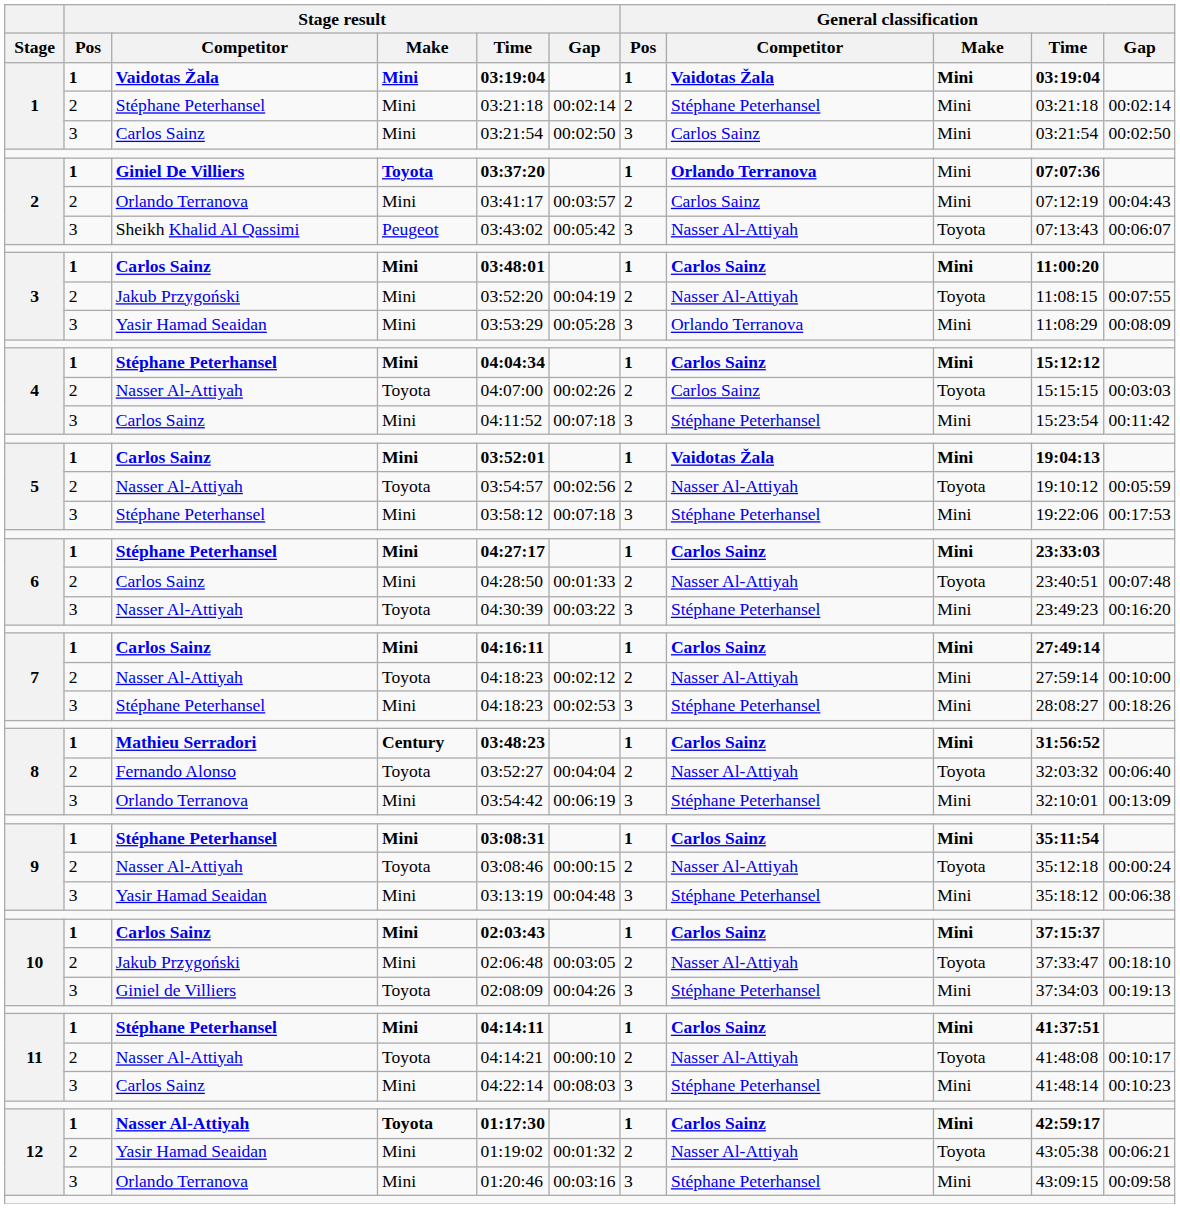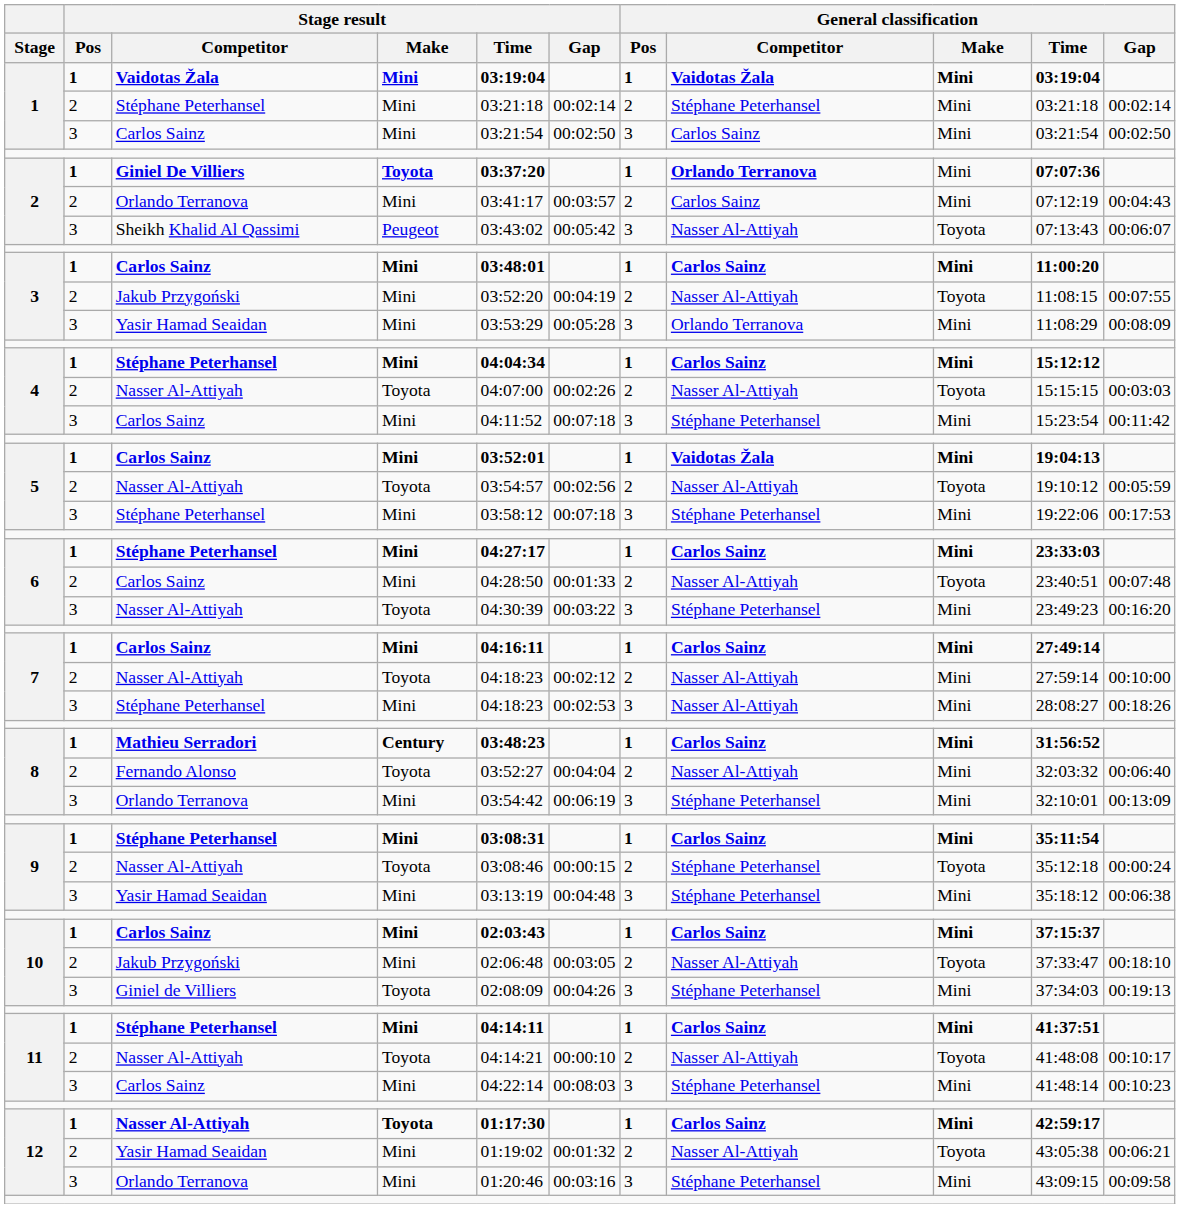 <table class="wikitable" style="font-size:85%;">
 <tr>
 <th></th>
 <th colspan=5>Stage result</th>
 <th colspan=5>General classification</th>
 </tr>
 <tr>
 <th width="40px">Stage</th>
 <th width="30px">Pos</th>
 <th width="200px">Competitor</th>
 <th width="70px">Make</th>
 <th width="40px">Time</th>
 <th width="40px">Gap</th>
 <th width="30px">Pos</th>
 <th width="200px">Competitor</th>
 <th width="70px">Make</th>
 <th width="40px">Time</th>
 <th width="40px">Gap</th>
 </tr>
 <tr>
 <th rowspan=3>1</th>
 <td><strong>1</strong></td>
 <td><strong> <a href='#'>Vaidotas Žala</a></strong></td>
 <td><strong><a href='#'>Mini</a></strong></td>
 <td><strong>03:19:04</strong></td>
 <td></td>
 <td><strong>1</strong></td>
 <td><strong> <a href='#'>Vaidotas Žala</a></strong></td>
 <td><strong>Mini</strong></td>
 <td><strong>03:19:04</strong></td>
 <td></td>
 </tr>
 <tr>
 <td>2</td>
 <td> <a href='#'>Stéphane Peterhansel</a></td>
 <td>Mini</td>
 <td>03:21:18</td>
 <td>00:02:14</td>
 <td>2</td>
 <td> <a href='#'>Stéphane Peterhansel</a></td>
 <td>Mini</td>
 <td>03:21:18</td>
 <td>00:02:14</td>
 </tr>
 <tr>
 <td>3</td>
 <td> <a href='#'>Carlos Sainz</a></td>
 <td>Mini</td>
 <td>03:21:54</td>
 <td>00:02:50</td>
 <td>3</td>
 <td> <a href='#'>Carlos Sainz</a></td>
 <td>Mini</td>
 <td>03:21:54</td>
 <td>00:02:50</td>
 </tr>
 <tr>
 <td colspan=11></td>
 </tr>
 <tr>
 <th rowspan=3>2</th>
 <td><strong>1</strong></td>
 <td><strong> <a href='#'>Giniel De Villiers</a></strong></td>
 <td><strong><a href='#'>Toyota</a></strong></td>
 <td><strong>03:37:20</strong></td>
 <td></td>
 <td><strong>1</strong></td>
 <td><strong> <a href='#'>Orlando Terranova</a></strong></td>
 <td>Mini</td>
 <td><strong>07:07:36</strong></td>
 <td></td>
 </tr>
 <tr>
 <td>2</td>
 <td> <a href='#'>Orlando Terranova</a></td>
 <td>Mini</td>
 <td>03:41:17</td>
 <td>00:03:57</td>
 <td>2</td>
 <td> <a href='#'>Carlos Sainz</a></td>
 <td>Mini</td>
 <td>07:12:19</td>
 <td>00:04:43</td>
 </tr>
 <tr>
 <td>3</td>
 <td> Sheikh <a href='#'>Khalid Al Qassimi</a></td>
 <td><a href='#'>Peugeot</a></td>
 <td>03:43:02</td>
 <td>00:05:42</td>
 <td>3</td>
 <td> <a href='#'>Nasser Al-Attiyah</a></td>
 <td>Toyota</td>
 <td>07:13:43</td>
 <td>00:06:07</td>
 </tr>
 <tr>
 <td colspan=11></td>
 </tr>
 <tr>
 <th rowspan=3>3</th>
 <td><strong>1</strong></td>
 <td><strong> <a href='#'>Carlos Sainz</a></strong></td>
 <td><strong>Mini</strong></td>
 <td><strong>03:48:01</strong></td>
 <td></td>
 <td><strong>1</strong></td>
 <td><strong> <a href='#'>Carlos Sainz</a></strong></td>
 <td><strong>Mini</strong></td>
 <td><strong>11:00:20</strong></td>
 <td></td>
 </tr>
 <tr>
 <td>2</td>
 <td> <a href='#'>Jakub Przygoński</a></td>
 <td>Mini</td>
 <td>03:52:20</td>
 <td>00:04:19</td>
 <td>2</td>
 <td> <a href='#'>Nasser Al-Attiyah</a></td>
 <td>Toyota</td>
 <td>11:08:15</td>
 <td>00:07:55</td>
 </tr>
 <tr>
 <td>3</td>
 <td> <a href='#'>Yasir Hamad Seaidan</a></td>
 <td>Mini</td>
 <td>03:53:29</td>
 <td>00:05:28</td>
 <td>3</td>
 <td>  <a href='#'>Orlando Terranova</a></td>
 <td>Mini</td>
 <td>11:08:29</td>
 <td>00:08:09</td>
 </tr>
 <tr>
 <td colspan=11></td>
 </tr>
 <tr>
 <th rowspan=3>4</th>
 <td><strong>1</strong></td>
 <td> <strong><a href='#'>Stéphane Peterhansel</a></strong></td>
 <td><strong>Mini</strong></td>
 <td><strong>04:04:34</strong></td>
 <td></td>
 <td><strong>1</strong></td>
 <td><strong> <a href='#'>Carlos Sainz</a></strong></td>
 <td><strong>Mini</strong></td>
 <td><strong>15:12:12</strong></td>
 <td></td>
 </tr>
 <tr>
 <td>2</td>
 <td> <a href='#'>Nasser Al-Attiyah</a></td>
 <td>Toyota</td>
 <td>04:07:00</td>
 <td>00:02:26</td>
 <td>2</td>
-<td> <a href='#'>Carlos Sainz</a></td>
+<td> <a href='#'>Nasser Al-Attiyah</a></td>
 <td>Toyota</td>
 <td>15:15:15</td>
 <td>00:03:03</td>
 </tr>
 <tr>
 <td>3</td>
 <td> <a href='#'>Carlos Sainz</a></td>
 <td>Mini</td>
 <td>04:11:52</td>
 <td>00:07:18</td>
 <td>3</td>
 <td> <a href='#'>Stéphane Peterhansel</a></td>
 <td>Mini</td>
 <td>15:23:54</td>
 <td>00:11:42</td>
 </tr>
 <tr>
 <td colspan=11></td>
 </tr>
 <tr>
 <th rowspan=3>5</th>
 <td><strong>1</strong></td>
 <td> <strong><a href='#'>Carlos Sainz</a></strong></td>
 <td><strong>Mini</strong></td>
 <td><strong>03:52:01</strong></td>
 <td></td>
 <td><strong>1</strong></td>
 <td><strong> <a href='#'>Vaidotas Žala</a></strong></td>
 <td><strong>Mini</strong></td>
 <td><strong>19:04:13</strong></td>
 <td></td>
 </tr>
 <tr>
 <td>2</td>
 <td> <a href='#'>Nasser Al-Attiyah</a></td>
 <td>Toyota</td>
 <td>03:54:57</td>
 <td>00:02:56</td>
 <td>2</td>
 <td> <a href='#'>Nasser Al-Attiyah</a></td>
 <td>Toyota</td>
 <td>19:10:12</td>
 <td>00:05:59</td>
 </tr>
 <tr>
 <td>3</td>
 <td> <a href='#'>Stéphane Peterhansel</a></td>
 <td>Mini</td>
 <td>03:58:12</td>
 <td>00:07:18</td>
 <td>3</td>
 <td> <a href='#'>Stéphane Peterhansel</a></td>
 <td>Mini</td>
 <td>19:22:06</td>
 <td>00:17:53</td>
 </tr>
 <tr>
 <td colspan=11></td>
 </tr>
 <tr>
 <th rowspan=3>6</th>
 <td><strong>1</strong></td>
 <td><strong> <a href='#'>Stéphane Peterhansel</a></strong></td>
 <td><strong>Mini</strong></td>
 <td><strong>04:27:17</strong></td>
 <td></td>
 <td><strong>1</strong></td>
 <td><strong> <a href='#'>Carlos Sainz</a></strong></td>
 <td><strong>Mini</strong></td>
 <td><strong>23:33:03</strong></td>
 <td></td>
 </tr>
 <tr>
 <td>2</td>
 <td> <a href='#'>Carlos Sainz</a></td>
 <td>Mini</td>
 <td>04:28:50</td>
 <td>00:01:33</td>
 <td>2</td>
 <td> <a href='#'>Nasser Al-Attiyah</a></td>
 <td>Toyota</td>
 <td>23:40:51</td>
 <td>00:07:48</td>
 </tr>
 <tr>
 <td>3</td>
 <td> <a href='#'>Nasser Al-Attiyah</a></td>
 <td>Toyota</td>
 <td>04:30:39</td>
 <td>00:03:22</td>
 <td>3</td>
 <td> <a href='#'>Stéphane Peterhansel</a></td>
 <td>Mini</td>
 <td>23:49:23</td>
 <td>00:16:20</td>
 </tr>
 <tr>
 <td colspan=11></td>
 </tr>
 <tr>
 <th rowspan=3>7</th>
 <td><strong>1</strong></td>
 <td><strong> <a href='#'>Carlos Sainz</a></strong></td>
 <td><strong>Mini</strong></td>
 <td><strong>04:16:11</strong></td>
 <td></td>
 <td><strong>1</strong></td>
 <td><strong> <a href='#'>Carlos Sainz</a></strong></td>
 <td><strong>Mini</strong></td>
 <td><strong>27:49:14</strong></td>
 <td></td>
 </tr>
 <tr>
 <td>2</td>
 <td> <a href='#'>Nasser Al-Attiyah</a></td>
 <td>Toyota</td>
 <td>04:18:23</td>
 <td>00:02:12</td>
 <td>2</td>
 <td> <a href='#'>Nasser Al-Attiyah</a></td>
 <td>Mini</td>
 <td>27:59:14</td>
 <td>00:10:00</td>
 </tr>
 <tr>
 <td>3</td>
 <td> <a href='#'>Stéphane Peterhansel</a></td>
 <td>Mini</td>
 <td>04:18:23</td>
 <td>00:02:53</td>
 <td>3</td>
-<td> <a href='#'>Stéphane Peterhansel</a></td>
+<td> <a href='#'>Nasser Al-Attiyah</a></td>
 <td>Mini</td>
 <td>28:08:27</td>
 <td>00:18:26</td>
 </tr>
 <tr>
 <td colspan=11></td>
 </tr>
 <tr>
 <th rowspan=3>8</th>
 <td><strong>1</strong></td>
 <td><strong> <a href='#'>Mathieu Serradori</a></strong></td>
 <td><strong>Century</strong></td>
 <td><strong>03:48:23</strong></td>
 <td></td>
 <td><strong>1</strong></td>
 <td><strong> <a href='#'>Carlos Sainz</a></strong></td>
 <td><strong>Mini</strong></td>
 <td><strong>31:56:52</strong></td>
 <td></td>
 </tr>
 <tr>
 <td>2</td>
 <td> <a href='#'>Fernando Alonso</a></td>
 <td>Toyota</td>
 <td>03:52:27</td>
 <td>00:04:04</td>
 <td>2</td>
 <td> <a href='#'>Nasser Al-Attiyah</a></td>
-<td>Toyota</td>
+<td>Mini</td>
 <td>32:03:32</td>
 <td>00:06:40</td>
 </tr>
 <tr>
 <td>3</td>
 <td> <a href='#'>Orlando Terranova</a></td>
 <td>Mini</td>
 <td>03:54:42</td>
 <td>00:06:19</td>
 <td>3</td>
 <td> <a href='#'>Stéphane Peterhansel</a></td>
 <td>Mini</td>
 <td>32:10:01</td>
 <td>00:13:09</td>
 </tr>
 <tr>
 <td colspan=11></td>
 </tr>
 <tr>
 <th rowspan=3>9</th>
 <td><strong>1</strong></td>
 <td> <strong><a href='#'>Stéphane Peterhansel</a></strong></td>
 <td><strong>Mini</strong></td>
 <td><strong>03:08:31</strong></td>
 <td></td>
 <td><strong>1</strong></td>
 <td><strong> <a href='#'>Carlos Sainz</a></strong></td>
 <td><strong>Mini</strong></td>
 <td><strong>35:11:54</strong></td>
 <td></td>
 </tr>
 <tr>
 <td>2</td>
 <td> <a href='#'>Nasser Al-Attiyah</a></td>
 <td>Toyota</td>
 <td>03:08:46</td>
 <td>00:00:15</td>
 <td>2</td>
-<td> <a href='#'>Nasser Al-Attiyah</a></td>
+<td> <a href='#'>Stéphane Peterhansel</a></td>
 <td>Toyota</td>
 <td>35:12:18</td>
 <td>00:00:24</td>
 </tr>
 <tr>
 <td>3</td>
 <td> <a href='#'>Yasir Hamad Seaidan</a></td>
 <td>Mini</td>
 <td>03:13:19</td>
 <td>00:04:48</td>
 <td>3</td>
 <td> <a href='#'>Stéphane Peterhansel</a></td>
 <td>Mini</td>
 <td>35:18:12</td>
 <td>00:06:38</td>
 </tr>
 <tr>
 <td colspan=11></td>
 </tr>
 <tr>
 <th rowspan=3>10</th>
 <td><strong>1</strong></td>
 <td><strong> <a href='#'>Carlos Sainz</a></strong></td>
 <td><strong>Mini</strong></td>
 <td><strong>02:03:43</strong></td>
 <td></td>
 <td><strong>1</strong></td>
 <td><strong> <a href='#'>Carlos Sainz</a></strong></td>
 <td><strong>Mini</strong></td>
 <td><strong>37:15:37</strong></td>
 <td></td>
 </tr>
 <tr>
 <td>2</td>
 <td> <a href='#'>Jakub Przygoński</a></td>
 <td>Mini</td>
 <td>02:06:48</td>
 <td>00:03:05</td>
 <td>2</td>
 <td> <a href='#'>Nasser Al-Attiyah</a></td>
 <td>Toyota</td>
 <td>37:33:47</td>
 <td>00:18:10</td>
 </tr>
 <tr>
 <td>3</td>
 <td> <a href='#'>Giniel de Villiers</a></td>
 <td>Toyota</td>
 <td>02:08:09</td>
 <td>00:04:26</td>
 <td>3</td>
 <td> <a href='#'>Stéphane Peterhansel</a></td>
 <td>Mini</td>
 <td>37:34:03</td>
 <td>00:19:13</td>
 </tr>
 <tr>
 <td colspan=11></td>
 </tr>
 <tr>
 <th rowspan=3>11</th>
 <td><strong>1</strong></td>
 <td> <strong><a href='#'>Stéphane Peterhansel</a></strong></td>
 <td><strong>Mini</strong></td>
 <td><strong>04:14:11</strong></td>
 <td></td>
 <td><strong>1</strong></td>
 <td><strong> <a href='#'>Carlos Sainz</a></strong></td>
 <td><strong>Mini</strong></td>
 <td><strong>41:37:51</strong></td>
 <td></td>
 </tr>
 <tr>
 <td>2</td>
 <td> <a href='#'>Nasser Al-Attiyah</a></td>
 <td>Toyota</td>
 <td>04:14:21</td>
 <td>00:00:10</td>
 <td>2</td>
 <td> <a href='#'>Nasser Al-Attiyah</a></td>
 <td>Toyota</td>
 <td>41:48:08</td>
 <td>00:10:17</td>
 </tr>
 <tr>
 <td>3</td>
 <td> <a href='#'>Carlos Sainz</a></td>
 <td>Mini</td>
 <td>04:22:14</td>
 <td>00:08:03</td>
 <td>3</td>
 <td> <a href='#'>Stéphane Peterhansel</a></td>
 <td>Mini</td>
 <td>41:48:14</td>
 <td>00:10:23</td>
 </tr>
 <tr>
 <td colspan=11></td>
 </tr>
 <tr>
 <th rowspan=3>12</th>
 <td><strong>1</strong></td>
 <td><strong> <a href='#'>Nasser Al-Attiyah</a></strong></td>
 <td><strong>Toyota</strong></td>
 <td><strong>01:17:30</strong></td>
 <td></td>
 <td><strong>1</strong></td>
 <td><strong> <a href='#'>Carlos Sainz</a></strong></td>
 <td><strong>Mini</strong></td>
 <td><strong>42:59:17</strong></td>
 <td></td>
 </tr>
 <tr>
 <td>2</td>
 <td> <a href='#'>Yasir Hamad Seaidan</a></td>
 <td>Mini</td>
 <td>01:19:02</td>
 <td>00:01:32</td>
 <td>2</td>
 <td> <a href='#'>Nasser Al-Attiyah</a></td>
 <td>Toyota</td>
 <td>43:05:38</td>
 <td>00:06:21</td>
 </tr>
 <tr>
 <td>3</td>
 <td> <a href='#'>Orlando Terranova</a></td>
 <td>Mini</td>
 <td>01:20:46</td>
 <td>00:03:16</td>
 <td>3</td>
 <td> <a href='#'>Stéphane Peterhansel</a></td>
 <td>Mini</td>
 <td>43:09:15</td>
 <td>00:09:58</td>
 </tr>
 <tr>
 <td colspan=11></td>
 </tr>
 <tr>
 </tr>
 </table>
